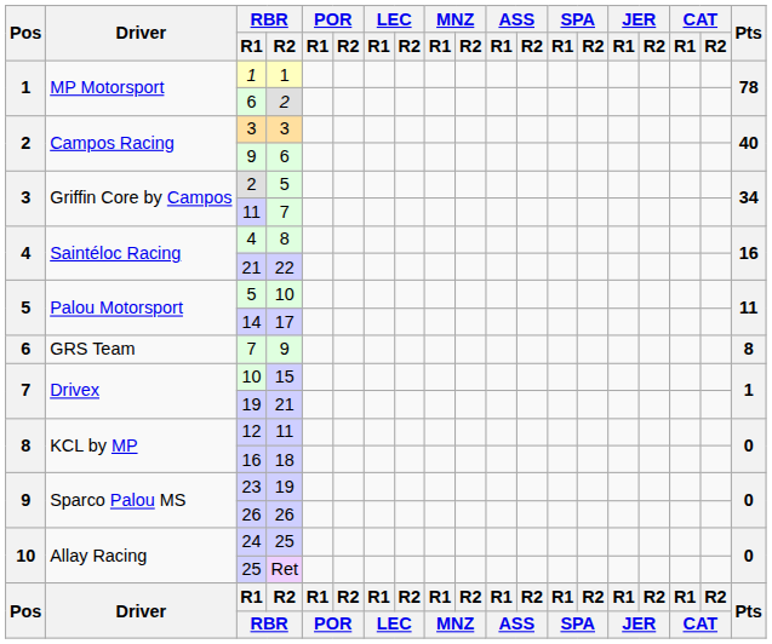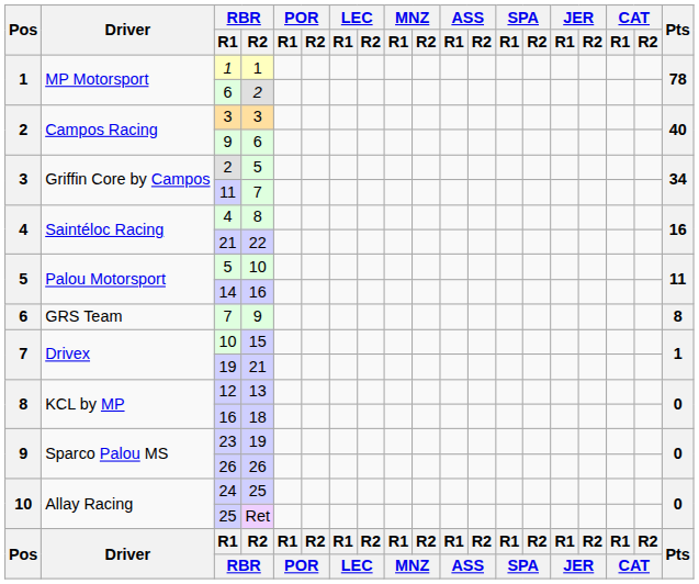 <table class="wikitable" style="font-size: 85%; text-align:center">
 <tr>
 <th rowspan="2">Pos</th>
 <th rowspan="2">Driver</th>
 <th colspan="2"><a href='#'>RBR</a><br></th>
 <th colspan="2"><a href='#'>POR</a><br></th>
 <th colspan="2"><a href='#'>LEC</a><br></th>
 <th colspan="2"><a href='#'>MNZ</a><br></th>
 <th colspan="2"><a href='#'>ASS</a><br></th>
 <th colspan="2"><a href='#'>SPA</a><br></th>
 <th colspan="2"><a href='#'>JER</a><br></th>
 <th colspan="2"><a href='#'>CAT</a><br></th>
 <th rowspan="2">Pts</th>
 </tr>
 <tr>
 <th>R1</th>
 <th>R2</th>
 <th>R1</th>
 <th>R2</th>
 <th>R1</th>
 <th>R2</th>
 <th>R1</th>
 <th>R2</th>
 <th>R1</th>
 <th>R2</th>
 <th>R1</th>
 <th>R2</th>
 <th>R1</th>
 <th>R2</th>
 <th>R1</th>
 <th>R2</th>
 </tr>
 <tr>
 <th rowspan="2">1</th>
 <td rowspan="2" align="left"> <a href='#'>MP Motorsport</a></td>
 <td style="background:#FFFFBF"><em>1</em></td>
 <td style="background:#FFFFBF">1</td>
 <td></td>
 <td></td>
 <td></td>
 <td></td>
 <td></td>
 <td></td>
 <td></td>
 <td></td>
 <td></td>
 <td></td>
 <td></td>
 <td></td>
 <td></td>
 <td></td>
 <th rowspan="2">78</th>
 </tr>
 <tr>
 <td style="background:#DFFFDF">6</td>
 <td style="background:#DFDFDF"><em>2</em></td>
 <td></td>
 <td></td>
 <td></td>
 <td></td>
 <td></td>
 <td></td>
 <td></td>
 <td></td>
 <td></td>
 <td></td>
 <td></td>
 <td></td>
 <td></td>
 <td></td>
 </tr>
 <tr>
 <th rowspan="2">2</th>
 <td rowspan="2" align="left"> <a href='#'>Campos Racing</a></td>
 <td style="background:#FFDF9F">3</td>
 <td style="background:#FFDF9F">3</td>
 <td></td>
 <td></td>
 <td></td>
 <td></td>
 <td></td>
 <td></td>
 <td></td>
 <td></td>
 <td></td>
 <td></td>
 <td></td>
 <td></td>
 <td></td>
 <td></td>
 <th rowspan="2">40</th>
 </tr>
 <tr>
 <td style="background:#DFFFDF">9</td>
 <td style="background:#DFFFDF">6</td>
 <td></td>
 <td></td>
 <td></td>
 <td></td>
 <td></td>
 <td></td>
 <td></td>
 <td></td>
 <td></td>
 <td></td>
 <td></td>
 <td></td>
 <td></td>
 <td></td>
 </tr>
 <tr>
 <th rowspan="2">3</th>
 <td rowspan="2" align="left"> Griffin Core by <a href='#'>Campos</a></td>
 <td style="background:#DFDFDF">2</td>
 <td style="background:#DFFFDF">5</td>
 <td></td>
 <td></td>
 <td></td>
 <td></td>
 <td></td>
 <td></td>
 <td></td>
 <td></td>
 <td></td>
 <td></td>
 <td></td>
 <td></td>
 <td></td>
 <td></td>
 <th rowspan="2">34</th>
 </tr>
 <tr>
 <td style="background:#CFCFFF">11</td>
 <td style="background:#DFFFDF">7</td>
 <td></td>
 <td></td>
 <td></td>
 <td></td>
 <td></td>
 <td></td>
 <td></td>
 <td></td>
 <td></td>
 <td></td>
 <td></td>
 <td></td>
 <td></td>
 <td></td>
 </tr>
 <tr>
 <th rowspan="2">4</th>
 <td rowspan="2" align="left"> <a href='#'>Saintéloc Racing</a></td>
 <td style="background:#DFFFDF">4</td>
 <td style="background:#DFFFDF">8</td>
 <td></td>
 <td></td>
 <td></td>
 <td></td>
 <td></td>
 <td></td>
 <td></td>
 <td></td>
 <td></td>
 <td></td>
 <td></td>
 <td></td>
 <td></td>
 <td></td>
 <th rowspan="2">16</th>
 </tr>
 <tr>
 <td style="background:#CFCFFF">21</td>
 <td style="background:#CFCFFF">22</td>
 <td></td>
 <td></td>
 <td></td>
 <td></td>
 <td></td>
 <td></td>
 <td></td>
 <td></td>
 <td></td>
 <td></td>
 <td></td>
 <td></td>
 <td></td>
 <td></td>
 </tr>
 <tr>
 <th rowspan="2">5</th>
 <td rowspan="2" align="left"> <a href='#'>Palou Motorsport</a></td>
 <td style="background:#DFFFDF">5</td>
 <td style="background:#DFFFDF">10</td>
 <td></td>
 <td></td>
 <td></td>
 <td></td>
 <td></td>
 <td></td>
 <td></td>
 <td></td>
 <td></td>
 <td></td>
 <td></td>
 <td></td>
 <td></td>
 <td></td>
 <th rowspan="2">11</th>
 </tr>
 <tr>
 <td style="background:#CFCFFF">14</td>
-<td style="background:#CFCFFF">17</td>
+<td style="background:#CFCFFF">16</td>
 <td></td>
 <td></td>
 <td></td>
 <td></td>
 <td></td>
 <td></td>
 <td></td>
 <td></td>
 <td></td>
 <td></td>
 <td></td>
 <td></td>
 <td></td>
 <td></td>
 </tr>
 <tr>
 <th>6</th>
 <td align="left"> GRS Team</td>
 <td style="background:#DFFFDF">7</td>
 <td style="background:#DFFFDF">9</td>
 <td></td>
 <td></td>
 <td></td>
 <td></td>
 <td></td>
 <td></td>
 <td></td>
 <td></td>
 <td></td>
 <td></td>
 <td></td>
 <td></td>
 <td></td>
 <td></td>
 <th>8</th>
 </tr>
 <tr>
 <th rowspan="2">7</th>
 <td rowspan="2" align="left"> <a href='#'>Drivex</a></td>
 <td style="background:#DFFFDF">10</td>
 <td style="background:#CFCFFF">15</td>
 <td></td>
 <td></td>
 <td></td>
 <td></td>
 <td></td>
 <td></td>
 <td></td>
 <td></td>
 <td></td>
 <td></td>
 <td></td>
 <td></td>
 <td></td>
 <td></td>
 <th rowspan="2">1</th>
 </tr>
 <tr>
 <td style="background:#CFCFFF">19</td>
 <td style="background:#CFCFFF">21</td>
 <td></td>
 <td></td>
 <td></td>
 <td></td>
 <td></td>
 <td></td>
 <td></td>
 <td></td>
 <td></td>
 <td></td>
 <td></td>
 <td></td>
 <td></td>
 <td></td>
 </tr>
 <tr>
 <th rowspan="2">8</th>
 <td rowspan="2" align="left"> KCL by <a href='#'>MP</a></td>
 <td style="background:#CFCFFF">12</td>
-<td style="background:#CFCFFF">11</td>
+<td style="background:#CFCFFF">13</td>
 <td></td>
 <td></td>
 <td></td>
 <td></td>
 <td></td>
 <td></td>
 <td></td>
 <td></td>
 <td></td>
 <td></td>
 <td></td>
 <td></td>
 <td></td>
 <td></td>
 <th rowspan="2">0</th>
 </tr>
 <tr>
 <td style="background:#CFCFFF">16</td>
 <td style="background:#CFCFFF">18</td>
 <td></td>
 <td></td>
 <td></td>
 <td></td>
 <td></td>
 <td></td>
 <td></td>
 <td></td>
 <td></td>
 <td></td>
 <td></td>
 <td></td>
 <td></td>
 <td></td>
 </tr>
 <tr>
 <th rowspan="2">9</th>
 <td rowspan="2" align="left"> Sparco <a href='#'>Palou</a> MS</td>
 <td style="background:#CFCFFF">23</td>
 <td style="background:#CFCFFF">19</td>
 <td></td>
 <td></td>
 <td></td>
 <td></td>
 <td></td>
 <td></td>
 <td></td>
 <td></td>
 <td></td>
 <td></td>
 <td></td>
 <td></td>
 <td></td>
 <td></td>
 <th rowspan="2">0</th>
 </tr>
 <tr>
 <td style="background:#CFCFFF">26</td>
 <td style="background:#CFCFFF">26</td>
 <td></td>
 <td></td>
 <td></td>
 <td></td>
 <td></td>
 <td></td>
 <td></td>
 <td></td>
 <td></td>
 <td></td>
 <td></td>
 <td></td>
 <td></td>
 <td></td>
 </tr>
 <tr>
 <th rowspan="2">10</th>
 <td rowspan="2" align="left"> Allay Racing</td>
 <td style="background:#CFCFFF">24</td>
 <td style="background:#CFCFFF">25</td>
 <td></td>
 <td></td>
 <td></td>
 <td></td>
 <td></td>
 <td></td>
 <td></td>
 <td></td>
 <td></td>
 <td></td>
 <td></td>
 <td></td>
 <td></td>
 <td></td>
 <th rowspan="2">0</th>
 </tr>
 <tr>
 <td style="background:#CFCFFF">25</td>
 <td style="background:#EFCFFF">Ret</td>
 <td></td>
 <td></td>
 <td></td>
 <td></td>
 <td></td>
 <td></td>
 <td></td>
 <td></td>
 <td></td>
 <td></td>
 <td></td>
 <td></td>
 <td></td>
 <td></td>
 </tr>
 <tr>
 <th rowspan="2">Pos</th>
 <th rowspan="2">Driver</th>
 <th>R1</th>
 <th>R2</th>
 <th>R1</th>
 <th>R2</th>
 <th>R1</th>
 <th>R2</th>
 <th>R1</th>
 <th>R2</th>
 <th>R1</th>
 <th>R2</th>
 <th>R1</th>
 <th>R2</th>
 <th>R1</th>
 <th>R2</th>
 <th>R1</th>
 <th>R2</th>
 <th rowspan="2">Pts</th>
 </tr>
 <tr>
 <th colspan="2"><a href='#'>RBR</a><br></th>
 <th colspan="2"><a href='#'>POR</a><br></th>
 <th colspan="2"><a href='#'>LEC</a><br></th>
 <th colspan="2"><a href='#'>MNZ</a><br></th>
 <th colspan="2"><a href='#'>ASS</a><br></th>
 <th colspan="2"><a href='#'>SPA</a><br></th>
 <th colspan="2"><a href='#'>JER</a><br></th>
 <th colspan="2"><a href='#'>CAT</a><br></th>
 </tr>
 </table>
